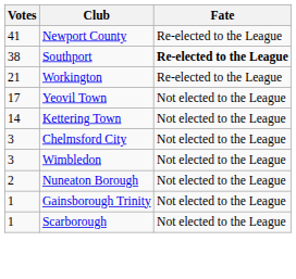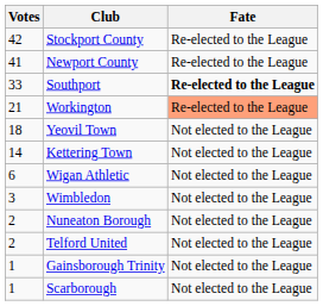 <table class="wikitable" style="font-size:95%;">
 <tr>
 <th>Votes</th>
 <th>Club</th>
 <th>Fate</th>
 </tr>
 <tr>
+<td>42</td>
+<td><a href='#'>Stockport County</a></td>
+<td>Re-elected to the League</td>
+</tr>
+<tr>
 <td>41</td>
 <td><a href='#'>Newport County</a></td>
 <td>Re-elected to the League</td>
 </tr>
 <tr>
-<td>38</td>
+<td>33</td>
 <td><a href='#'>Southport</a></td>
 <td><strong>Re-elected to the League</strong></td>
 </tr>
 <tr>
 <td>21</td>
 <td><a href='#'>Workington</a></td>
-<td>Re-elected to the League</td>
+<td style="background: lightsalmon;">Re-elected to the League</td>
 </tr>
 <tr>
-<td>17</td>
+<td>18</td>
 <td><a href='#'>Yeovil Town</a></td>
 <td>Not elected to the League</td>
 </tr>
 <tr>
 <td>14</td>
 <td><a href='#'>Kettering Town</a></td>
 <td>Not elected to the League</td>
 </tr>
 <tr>
-<td>3</td>
-<td><a href='#'>Chelmsford City</a></td>
+<td>6</td>
+<td><a href='#'>Wigan Athletic</a></td>
 <td>Not elected to the League</td>
 </tr>
 <tr>
 <td>3</td>
 <td><a href='#'>Wimbledon</a></td>
 <td>Not elected to the League</td>
 </tr>
 <tr>
 <td>2</td>
 <td><a href='#'>Nuneaton Borough</a></td>
 <td>Not elected to the League</td>
 </tr>
 <tr>
+<td>2</td>
+<td><a href='#'>Telford United</a></td>
+<td>Not elected to the League</td>
+</tr>
+<tr>
 <td>1</td>
 <td><a href='#'>Gainsborough Trinity</a></td>
 <td>Not elected to the League</td>
 </tr>
 <tr>
 <td>1</td>
 <td><a href='#'>Scarborough</a></td>
 <td>Not elected to the League</td>
 </tr>
 </table>
